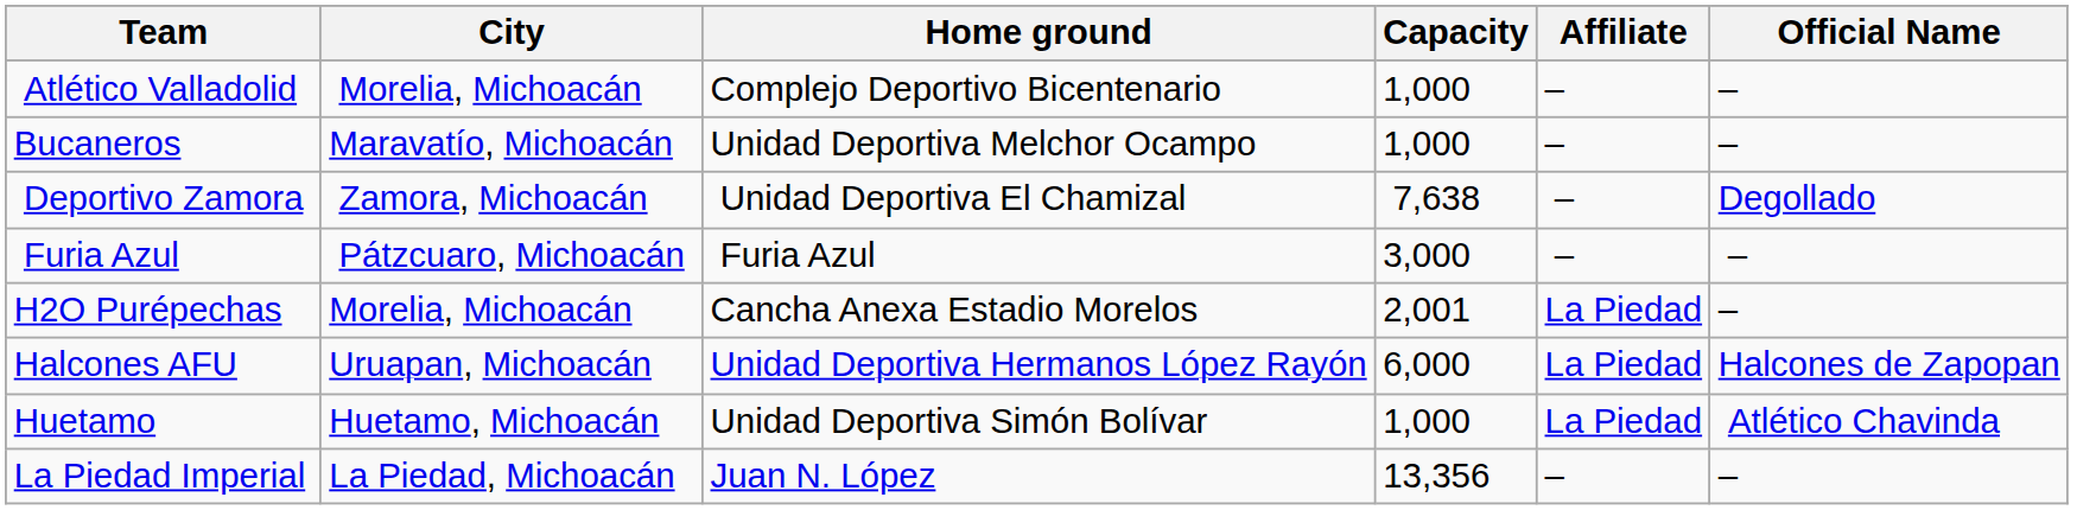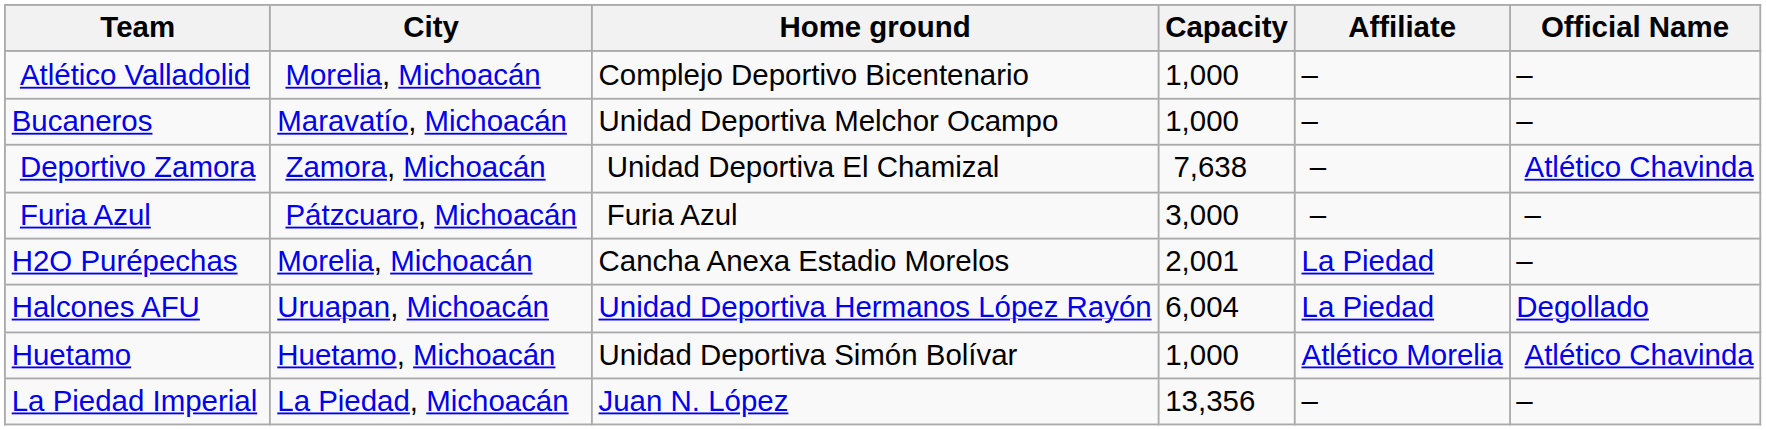 <table class="wikitable sortable">
 <tr>
 <th>Team</th>
 <th>City</th>
 <th>Home ground</th>
 <th>Capacity</th>
 <th>Affiliate</th>
 <th>Official Name</th>
 </tr>
 <tr>
 <td> <a href='#'>Atlético Valladolid</a> </td>
 <td> <a href='#'>Morelia</a>, <a href='#'>Michoacán</a> </td>
 <td>Complejo Deportivo Bicentenario</td>
 <td>1,000</td>
 <td>–</td>
 <td>–</td>
 </tr>
 <tr>
 <td><a href='#'>Bucaneros</a></td>
 <td><a href='#'>Maravatío</a>, <a href='#'>Michoacán</a></td>
 <td>Unidad Deportiva Melchor Ocampo</td>
 <td>1,000</td>
 <td>–</td>
 <td>–</td>
 </tr>
 <tr>
 <td> <a href='#'>Deportivo Zamora</a> </td>
 <td> <a href='#'>Zamora</a>, <a href='#'>Michoacán</a> </td>
 <td> Unidad Deportiva El Chamizal </td>
 <td> 7,638 </td>
 <td> – </td>
-<td><a href='#'>Degollado</a></td>
+<td> <a href='#'>Atlético Chavinda</a></td>
 </tr>
 <tr>
 <td> <a href='#'>Furia Azul</a> </td>
 <td> <a href='#'>Pátzcuaro</a>, <a href='#'>Michoacán</a> </td>
 <td> Furia Azul </td>
 <td>3,000</td>
 <td> – </td>
 <td> –</td>
 </tr>
 <tr>
 <td><a href='#'>H2O Purépechas</a></td>
 <td><a href='#'>Morelia</a>, <a href='#'>Michoacán</a></td>
 <td>Cancha Anexa Estadio Morelos</td>
 <td>2,001</td>
 <td><a href='#'>La Piedad</a></td>
 <td>–</td>
 </tr>
 <tr>
 <td><a href='#'>Halcones AFU</a></td>
 <td><a href='#'>Uruapan</a>, <a href='#'>Michoacán</a></td>
 <td><a href='#'>Unidad Deportiva Hermanos López Rayón</a></td>
-<td>6,000</td>
+<td>6,004</td>
 <td><a href='#'>La Piedad</a></td>
-<td><a href='#'>Halcones de Zapopan</a></td>
+<td><a href='#'>Degollado</a></td>
 </tr>
 <tr>
 <td><a href='#'>Huetamo</a></td>
 <td><a href='#'>Huetamo</a>, <a href='#'>Michoacán</a></td>
 <td>Unidad Deportiva Simón Bolívar</td>
 <td>1,000</td>
-<td><a href='#'>La Piedad</a></td>
+<td><a href='#'>Atlético Morelia</a></td>
 <td> <a href='#'>Atlético Chavinda</a></td>
 </tr>
 <tr>
 <td><a href='#'>La Piedad Imperial</a></td>
 <td><a href='#'>La Piedad</a>, <a href='#'>Michoacán</a></td>
 <td><a href='#'>Juan N. López</a></td>
 <td>13,356</td>
 <td>– </td>
 <td>–</td>
 </tr>
 </table>
